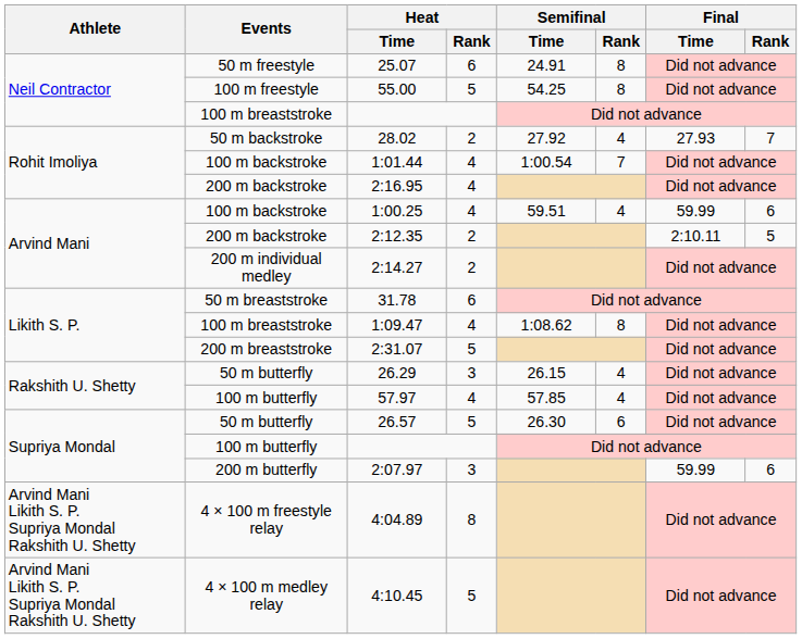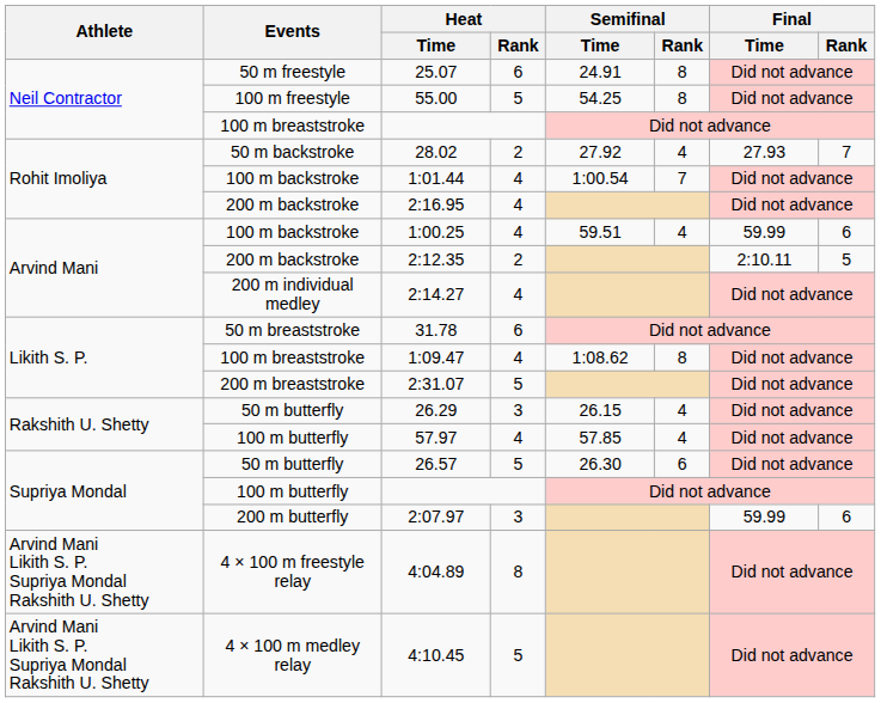 <table class=wikitable width="84%" style="font-size:90%">
 <tr>
 <th rowspan="2" width="20%">Athlete</th>
 <th rowspan="2" width="18%">Events</th>
 <th colspan="2" width="16%">Heat</th>
 <th colspan="2" width="16%">Semifinal</th>
 <th colspan="2" width="16"%>Final</th>
 </tr>
 <tr>
 <th width="11%">Time</th>
 <th width="5%">Rank</th>
 <th width="11%">Time</th>
 <th width="5%">Rank</th>
 <th width="11%">Time</th>
 <th width="5%">Rank</th>
 </tr>
 <tr>
 <td rowspan=3><a href='#'>Neil Contractor</a></td>
 <td align=center>50 m freestyle</td>
 <td align=center>25.07</td>
 <td align=center>6</td>
 <td align=center>24.91</td>
 <td align=center>8</td>
 <td align=center bgcolor=#ffcccc colspan="2">Did not advance</td>
 </tr>
 <tr>
 <td align=center>100 m freestyle</td>
 <td align=center>55.00</td>
 <td align=center>5</td>
 <td align=center>54.25</td>
 <td align=center>8</td>
 <td align=center bgcolor=#ffcccc colspan="2">Did not advance</td>
 </tr>
 <tr>
 <td align=center>100 m breaststroke</td>
 <td align=center colspan=2><strong></strong></td>
 <td align=center colspan=4 bgcolor=#ffcccc>Did not advance</td>
 </tr>
 <tr>
 <td rowspan=3>Rohit Imoliya</td>
 <td align=center>50 m backstroke</td>
 <td align=center>28.02</td>
 <td align=center>2</td>
 <td align=center>27.92</td>
 <td align=center>4</td>
 <td align=center>27.93</td>
 <td align=center>7</td>
 </tr>
 <tr>
 <td align=center>100 m backstroke</td>
 <td align=center>1:01.44</td>
 <td align=center>4</td>
 <td align=center>1:00.54</td>
 <td align=center>7</td>
 <td align=center bgcolor=#ffcccc colspan="2">Did not advance</td>
 </tr>
 <tr>
 <td align=center>200 m backstroke</td>
 <td align=center>2:16.95</td>
 <td align=center>4</td>
 <td align=center colspan=2 bgcolor="wheat"></td>
 <td align=center bgcolor=#ffcccc colspan="2">Did not advance</td>
 </tr>
 <tr>
 <td rowspan=3>Arvind Mani</td>
 <td align=center>100 m backstroke</td>
 <td align=center>1:00.25</td>
 <td align=center>4</td>
 <td align=center>59.51</td>
 <td align=center>4</td>
 <td align=center>59.99</td>
 <td align=center>6</td>
 </tr>
 <tr>
 <td align=center>200 m backstroke</td>
 <td align=center>2:12.35</td>
 <td align=center>2</td>
 <td align=center colspan=2 bgcolor="wheat"></td>
 <td align=center>2:10.11</td>
 <td align=center>5</td>
 </tr>
 <tr>
 <td align=center>200 m individual medley</td>
 <td align=center>2:14.27</td>
-<td align=center>2</td>
+<td align=center>4</td>
 <td align=center colspan=2 bgcolor="wheat"></td>
 <td align=center colspan=2 bgcolor=#ffcccc>Did not advance</td>
 </tr>
 <tr>
 <td rowspan=3>Likith S. P.</td>
 <td align=center>50 m breaststroke</td>
 <td align=center>31.78</td>
 <td align=center>6</td>
 <td align=center colspan=4 bgcolor=#ffcccc>Did not advance</td>
 </tr>
 <tr>
 <td align=center>100 m breaststroke</td>
 <td align=center>1:09.47</td>
 <td align=center>4</td>
 <td align=center>1:08.62</td>
 <td align=center>8</td>
 <td align=center colspan=2 bgcolor=#ffcccc>Did not advance</td>
 </tr>
 <tr>
 <td align=center>200 m breaststroke</td>
 <td align=center>2:31.07</td>
 <td align=center>5</td>
 <td align=center colspan=2 bgcolor="wheat"></td>
 <td align=center colspan=2 bgcolor=#ffcccc>Did not advance</td>
 </tr>
 <tr>
 <td rowspan=2>Rakshith U. Shetty</td>
 <td align=center>50 m butterfly</td>
 <td align=center>26.29</td>
 <td align=center>3</td>
 <td align=center>26.15</td>
 <td align=center>4</td>
 <td align=center colspan=2 bgcolor=#ffcccc>Did not advance</td>
 </tr>
 <tr>
 <td align=center>100 m butterfly</td>
 <td align=center>57.97</td>
 <td align=center>4</td>
 <td align=center>57.85</td>
 <td align=center>4</td>
 <td align=center colspan=2 bgcolor=#ffcccc>Did not advance</td>
 </tr>
 <tr>
 <td rowspan=3>Supriya Mondal</td>
 <td align=center>50 m butterfly</td>
 <td align=center>26.57</td>
 <td align=center>5</td>
 <td align=center>26.30</td>
 <td align=center>6</td>
 <td align=center colspan=2 bgcolor=#ffcccc>Did not advance</td>
 </tr>
 <tr>
 <td align=center>100 m butterfly</td>
 <td align=center colspan=2><strong></strong></td>
 <td align=center colspan=4 bgcolor=#ffcccc>Did not advance</td>
 </tr>
 <tr>
 <td align=center>200 m butterfly</td>
 <td align=center>2:07.97</td>
 <td align=center>3</td>
 <td align=center colspan=2 bgcolor="wheat"></td>
 <td align=center>59.99</td>
 <td align=center>6</td>
 </tr>
 <tr>
 <td>Arvind Mani<br>Likith S. P.<br>Supriya Mondal<br>Rakshith U. Shetty</td>
 <td align=center>4 × 100 m freestyle relay</td>
 <td align=center>4:04.89</td>
 <td align=center>8</td>
 <td align=center colspan=2 bgcolor="wheat"></td>
 <td align=center colspan=2 bgcolor=#ffcccc>Did not advance</td>
 </tr>
 <tr>
 <td>Arvind Mani<br>Likith S. P.<br>Supriya Mondal<br>Rakshith U. Shetty</td>
 <td align=center>4 × 100 m medley relay</td>
 <td align=center>4:10.45</td>
 <td align=center>5</td>
 <td align=center colspan=2 bgcolor="wheat"></td>
 <td align=center colspan=2 bgcolor=#ffcccc>Did not advance</td>
 </tr>
 </table>
